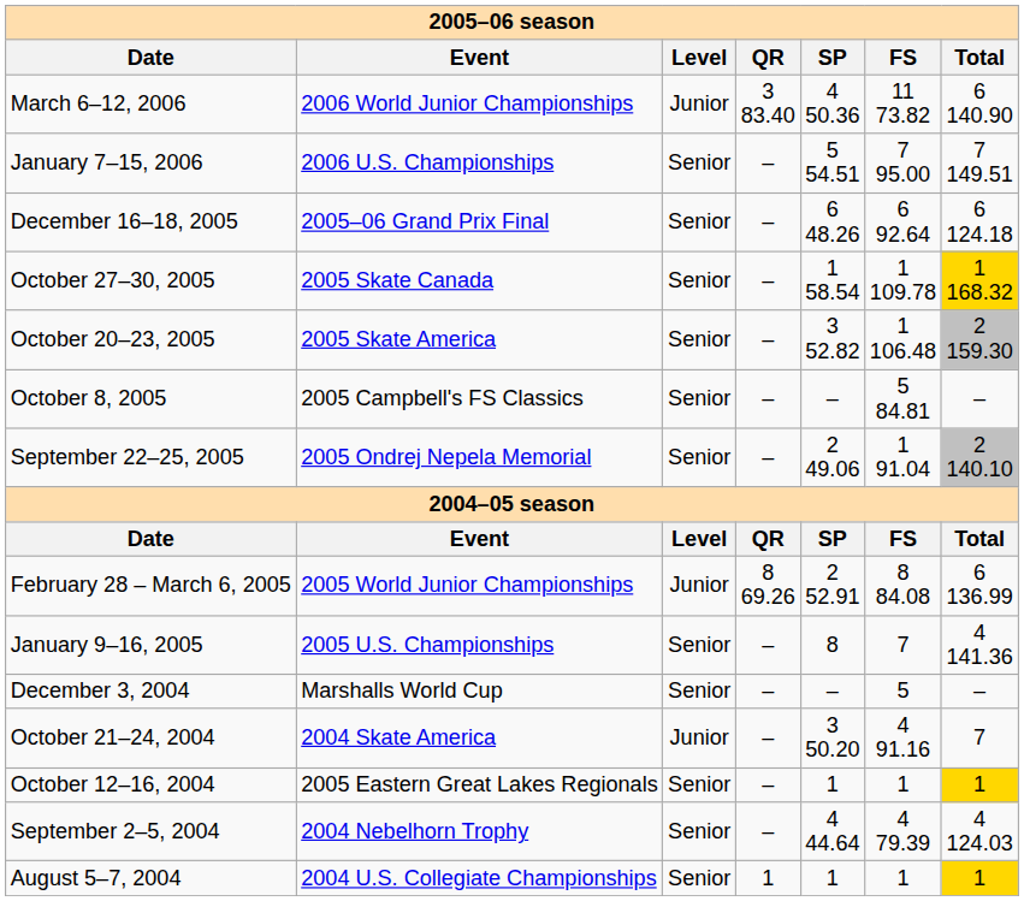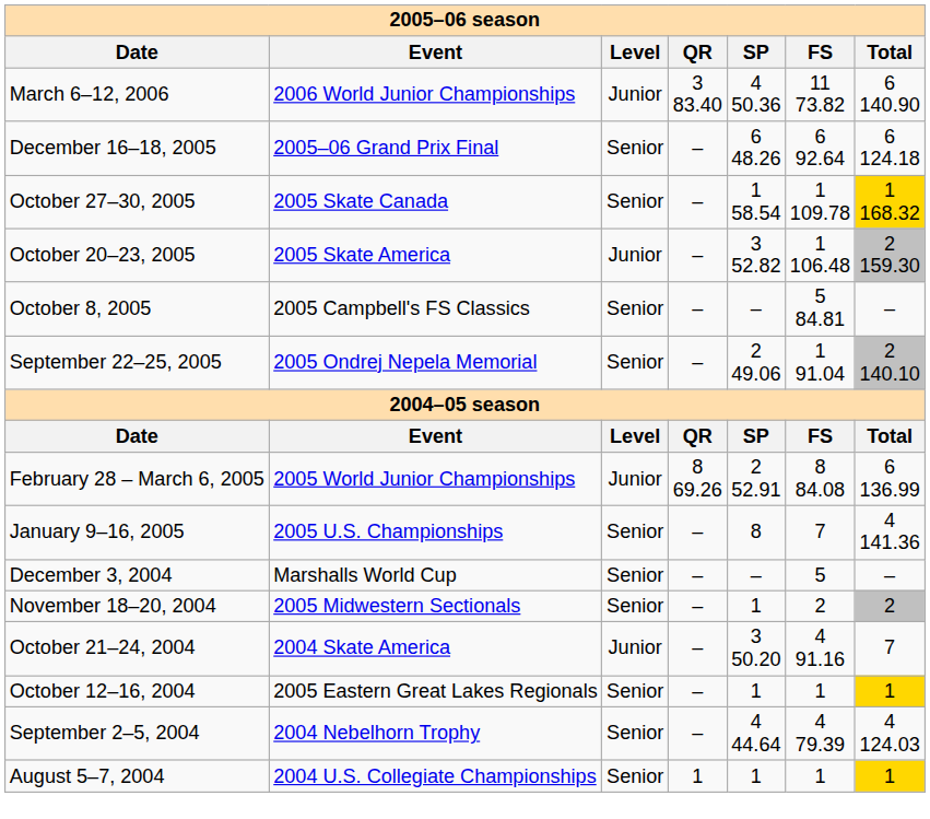 <table class="wikitable">
 <tr>
 <th style="background-color: #ffdead;" colspan="7" align="center"><strong>2005–06 season</strong></th>
 </tr>
 <tr>
 <th>Date</th>
 <th>Event</th>
 <th>Level</th>
 <th>QR</th>
 <th>SP</th>
 <th>FS</th>
 <th>Total</th>
 </tr>
 <tr>
 <td>March 6–12, 2006</td>
 <td><a href='#'>2006 World Junior Championships</a></td>
 <td align="center">Junior</td>
 <td align="center">3 <br> 83.40</td>
 <td align="center">4 <br> 50.36</td>
 <td align="center">11 <br> 73.82</td>
 <td align="center">6 <br> 140.90</td>
 </tr>
 <tr>
-<td>January 7–15, 2006</td>
-<td><a href='#'>2006 U.S. Championships</a></td>
-<td align="center">Senior</td>
-<td align="center">–</td>
-<td align="center">5 <br> 54.51</td>
-<td align="center">7 <br> 95.00</td>
-<td align="center">7 <br> 149.51</td>
-</tr>
-<tr>
 <td>December 16–18, 2005</td>
 <td><a href='#'>2005–06 Grand Prix Final</a></td>
 <td align="center">Senior</td>
 <td align="center">–</td>
 <td align="center">6 <br> 48.26</td>
 <td align="center">6 <br> 92.64</td>
 <td align="center">6 <br> 124.18</td>
 </tr>
 <tr>
 <td>October 27–30, 2005</td>
 <td><a href='#'>2005 Skate Canada</a></td>
 <td align="center">Senior</td>
 <td align="center">–</td>
 <td align="center">1 <br> 58.54</td>
 <td align="center">1 <br> 109.78</td>
 <td align="center" bgcolor="gold">1 <br> 168.32</td>
 </tr>
 <tr>
 <td>October 20–23, 2005</td>
 <td><a href='#'>2005 Skate America</a></td>
-<td align="center">Senior</td>
+<td align="center">Junior</td>
 <td align="center">–</td>
 <td align="center">3 <br> 52.82</td>
 <td align="center">1 <br> 106.48</td>
 <td align="center" bgcolor="silver">2 <br> 159.30</td>
 </tr>
 <tr>
 <td>October 8, 2005</td>
 <td>2005 Campbell's FS Classics</td>
 <td align="center">Senior</td>
 <td align="center">–</td>
 <td align="center">–</td>
 <td align="center">5 <br> 84.81</td>
 <td align="center">–</td>
 </tr>
 <tr>
 <td>September 22–25, 2005</td>
 <td><a href='#'>2005 Ondrej Nepela Memorial</a></td>
 <td align="center">Senior</td>
 <td align="center">–</td>
 <td align="center">2 <br> 49.06</td>
 <td align="center">1 <br> 91.04</td>
 <td align="center" bgcolor="silver">2 <br> 140.10</td>
 </tr>
 <tr>
 <th style="background-color: #ffdead;" colspan="7" align="center"><strong>2004–05 season</strong></th>
 </tr>
 <tr>
 <th>Date</th>
 <th>Event</th>
 <th>Level</th>
 <th>QR</th>
 <th>SP</th>
 <th>FS</th>
 <th>Total</th>
 </tr>
 <tr>
 <td>February 28 – March 6, 2005</td>
 <td><a href='#'>2005 World Junior Championships</a></td>
 <td align="center">Junior</td>
 <td align="center">8 <br> 69.26</td>
 <td align="center">2 <br> 52.91</td>
 <td align="center">8 <br> 84.08</td>
 <td align="center">6 <br> 136.99</td>
 </tr>
 <tr>
 <td>January 9–16, 2005</td>
 <td><a href='#'>2005 U.S. Championships</a></td>
 <td align="center">Senior</td>
 <td align="center">–</td>
 <td align="center">8</td>
 <td align="center">7</td>
 <td align="center">4 <br> 141.36</td>
 </tr>
 <tr>
 <td>December 3, 2004</td>
 <td>Marshalls World Cup</td>
 <td align="center">Senior</td>
 <td align="center">–</td>
 <td align="center">–</td>
 <td align="center">5</td>
 <td align="center">–</td>
 </tr>
 <tr>
+<td>November 18–20, 2004</td>
+<td><a href='#'>2005 Midwestern Sectionals</a></td>
+<td align="center">Senior</td>
+<td align="center">–</td>
+<td align="center">1</td>
+<td align="center">2</td>
+<td align="center" bgcolor="silver">2</td>
+</tr>
+<tr>
 <td>October 21–24, 2004</td>
 <td><a href='#'>2004 Skate America</a></td>
 <td align="center">Junior</td>
 <td align="center">–</td>
 <td align="center">3 <br> 50.20</td>
 <td align="center">4 <br> 91.16</td>
 <td align="center">7</td>
 </tr>
 <tr>
 <td>October 12–16, 2004</td>
 <td>2005 Eastern Great Lakes Regionals</td>
 <td align="center">Senior</td>
 <td align="center">–</td>
 <td align="center">1</td>
 <td align="center">1</td>
 <td align="center" bgcolor="gold">1</td>
 </tr>
 <tr>
 <td>September 2–5, 2004</td>
 <td><a href='#'>2004 Nebelhorn Trophy</a></td>
 <td align="center">Senior</td>
 <td align="center">–</td>
 <td align="center">4 <br> 44.64</td>
 <td align="center">4 <br> 79.39</td>
 <td align="center">4 <br> 124.03</td>
 </tr>
 <tr>
 <td>August 5–7, 2004</td>
 <td><a href='#'>2004 U.S. Collegiate Championships</a></td>
 <td align="center">Senior</td>
 <td align="center">1</td>
 <td align="center">1</td>
 <td align="center">1</td>
 <td align="center" bgcolor="gold">1</td>
 </tr>
 </table>
